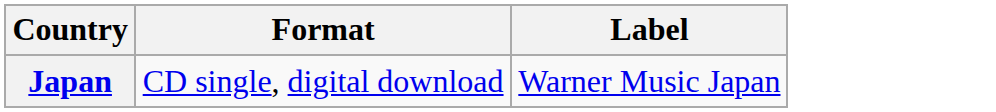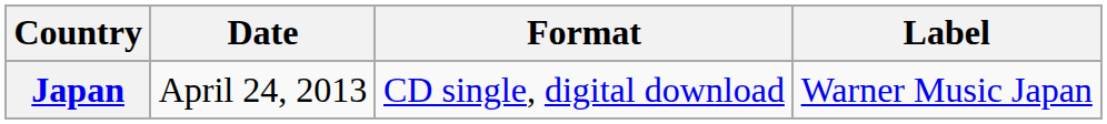 <table class="wikitable plainrowheaders">
 <tr>
 <th scope="col">Country</th>
+<th>Date</th>
 <th>Format</th>
 <th>Label</th>
 </tr>
 <tr>
 <th scope="row" rowspan="1"><a href='#'>Japan</a></th>
+<td>April 24, 2013</td>
 <td><a href='#'>CD single</a>, <a href='#'>digital download</a></td>
 <td><a href='#'>Warner Music Japan</a></td>
 </tr>
 </table>
